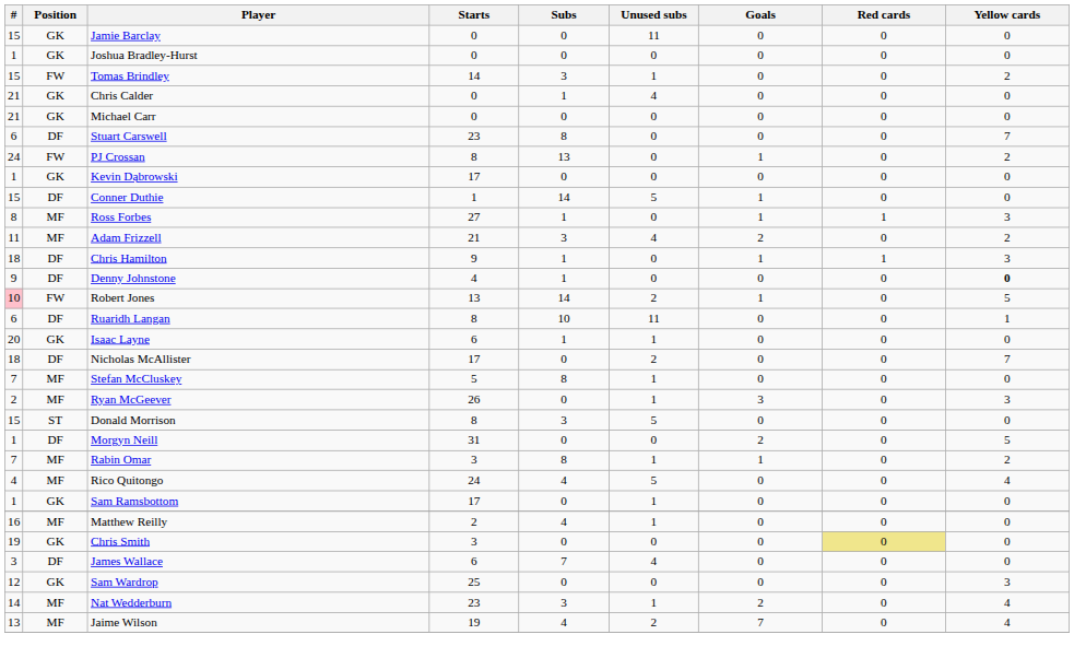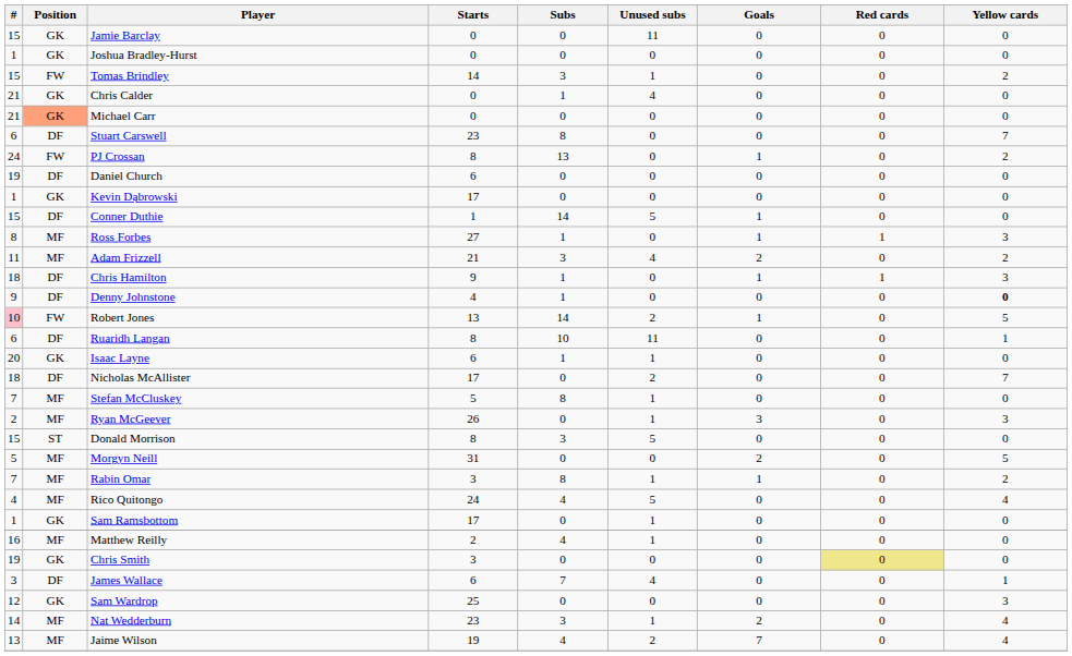 <table class="wikitable sortable" style="font-size:90%; text-align:center">
 <tr>
 <th>#</th>
 <th style="width:70px">Position</th>
 <th style="width:400px">Player</th>
 <th style="width:100px">Starts</th>
 <th style="width:100px">Subs</th>
 <th style="width:100px">Unused subs</th>
 <th style="width:140px">Goals </th>
 <th style="width:140px">Red cards </th>
 <th style="width:140px">Yellow cards </th>
 </tr>
 <tr>
 <td>15</td>
 <td>GK</td>
 <td style="text-align:left"> <a href='#'>Jamie Barclay</a></td>
 <td>0</td>
 <td>0</td>
 <td>11</td>
 <td>0</td>
 <td>0</td>
 <td>0</td>
 </tr>
 <tr>
 <td>1</td>
 <td>GK</td>
 <td style="text-align:left"> Joshua Bradley-Hurst</td>
 <td>0</td>
 <td>0</td>
 <td>0</td>
 <td>0</td>
 <td>0</td>
 <td>0</td>
 </tr>
 <tr>
 <td>15</td>
 <td>FW</td>
 <td style="text-align:left"> <a href='#'>Tomas Brindley</a></td>
 <td>14</td>
 <td>3</td>
 <td>1</td>
 <td>0</td>
 <td>0</td>
 <td>2</td>
 </tr>
 <tr>
 <td>21</td>
 <td>GK</td>
 <td style="text-align:left"> Chris Calder</td>
 <td>0</td>
 <td>1</td>
 <td>4</td>
 <td>0</td>
 <td>0</td>
 <td>0</td>
 </tr>
 <tr>
 <td>21</td>
-<td>GK</td>
+<td style="background: lightsalmon;">GK</td>
 <td style="text-align:left"> Michael Carr</td>
 <td>0</td>
 <td>0</td>
 <td>0</td>
 <td>0</td>
 <td>0</td>
 <td>0</td>
 </tr>
 <tr>
 <td>6</td>
 <td>DF</td>
 <td style="text-align:left"> <a href='#'>Stuart Carswell</a></td>
 <td>23</td>
 <td>8</td>
 <td>0</td>
 <td>0</td>
 <td>0</td>
 <td>7</td>
 </tr>
 <tr>
 <td>24</td>
 <td>FW</td>
 <td style="text-align:left"> <a href='#'>PJ Crossan</a></td>
 <td>8</td>
 <td>13</td>
 <td>0</td>
 <td>1</td>
 <td>0</td>
 <td>2</td>
+</tr>
+<tr>
+<td>19</td>
+<td>DF</td>
+<td style="text-align:left"> Daniel Church</td>
+<td>6</td>
+<td>0</td>
+<td>0</td>
+<td>0</td>
+<td>0</td>
+<td>0</td>
 </tr>
 <tr>
 <td>1</td>
 <td>GK</td>
 <td style="text-align:left"> <a href='#'>Kevin Dąbrowski</a></td>
 <td>17</td>
 <td>0</td>
 <td>0</td>
 <td>0</td>
 <td>0</td>
 <td>0</td>
 </tr>
 <tr>
 <td>15</td>
 <td>DF</td>
 <td style="text-align:left"> <a href='#'>Conner Duthie</a></td>
 <td>1</td>
 <td>14</td>
 <td>5</td>
 <td>1</td>
 <td>0</td>
 <td>0</td>
 </tr>
 <tr>
 <td>8</td>
 <td>MF</td>
 <td style="text-align:left"> <a href='#'>Ross Forbes</a></td>
 <td>27</td>
 <td>1</td>
 <td>0</td>
 <td>1</td>
 <td>1</td>
 <td>3</td>
 </tr>
 <tr>
 <td>11</td>
 <td>MF</td>
 <td style="text-align:left"> <a href='#'>Adam Frizzell</a></td>
 <td>21</td>
 <td>3</td>
 <td>4</td>
 <td>2</td>
 <td>0</td>
 <td>2</td>
 </tr>
 <tr>
 <td>18</td>
 <td>DF</td>
 <td style="text-align:left"> <a href='#'>Chris Hamilton</a></td>
 <td>9</td>
 <td>1</td>
 <td>0</td>
 <td>1</td>
 <td>1</td>
 <td>3</td>
 </tr>
 <tr>
 <td>9</td>
 <td>DF</td>
 <td style="text-align:left"> <a href='#'>Denny Johnstone</a></td>
 <td>4</td>
 <td>1</td>
 <td>0</td>
 <td>0</td>
 <td>0</td>
 <td><strong>0</strong></td>
 </tr>
 <tr>
 <td style="background: pink;">10</td>
 <td>FW</td>
 <td style="text-align:left"> Robert Jones</td>
 <td>13</td>
 <td>14</td>
 <td>2</td>
 <td>1</td>
 <td>0</td>
 <td>5</td>
 </tr>
 <tr>
 <td>6</td>
 <td>DF</td>
 <td style="text-align:left"> <a href='#'>Ruaridh Langan</a></td>
 <td>8</td>
 <td>10</td>
 <td>11</td>
 <td>0</td>
 <td>0</td>
 <td>1</td>
 </tr>
 <tr>
 <td>20</td>
 <td>GK</td>
 <td style="text-align:left"> <a href='#'>Isaac Layne</a></td>
 <td>6</td>
 <td>1</td>
 <td>1</td>
 <td>0</td>
 <td>0</td>
 <td>0</td>
 </tr>
 <tr>
 <td>18</td>
 <td>DF</td>
 <td style="text-align:left"> Nicholas McAllister</td>
 <td>17</td>
 <td>0</td>
 <td>2</td>
 <td>0</td>
 <td>0</td>
 <td>7</td>
 </tr>
 <tr>
 <td>7</td>
 <td>MF</td>
 <td style="text-align:left"> <a href='#'>Stefan McCluskey</a></td>
 <td>5</td>
 <td>8</td>
 <td>1</td>
 <td>0</td>
 <td>0</td>
 <td>0</td>
 </tr>
 <tr>
 <td>2</td>
 <td>MF</td>
 <td style="text-align:left"> <a href='#'>Ryan McGeever</a></td>
 <td>26</td>
 <td>0</td>
 <td>1</td>
 <td>3</td>
 <td>0</td>
 <td>3</td>
 </tr>
 <tr>
 <td>15</td>
 <td>ST</td>
 <td style="text-align:left"> Donald Morrison</td>
 <td>8</td>
 <td>3</td>
 <td>5</td>
 <td>0</td>
 <td>0</td>
 <td>0</td>
 </tr>
 <tr>
-<td>1</td>
-<td>DF</td>
+<td>5</td>
+<td>MF</td>
 <td style="text-align:left"> <a href='#'>Morgyn Neill</a></td>
 <td>31</td>
 <td>0</td>
 <td>0</td>
 <td>2</td>
 <td>0</td>
 <td>5</td>
 </tr>
 <tr>
 <td>7</td>
 <td>MF</td>
 <td style="text-align:left"> <a href='#'>Rabin Omar</a></td>
 <td>3</td>
 <td>8</td>
 <td>1</td>
 <td>1</td>
 <td>0</td>
 <td>2</td>
 </tr>
 <tr>
 <td>4</td>
 <td>MF</td>
 <td style="text-align:left"> Rico Quitongo</td>
 <td>24</td>
 <td>4</td>
 <td>5</td>
 <td>0</td>
 <td>0</td>
 <td>4</td>
 </tr>
 <tr>
 <td>1</td>
 <td>GK</td>
 <td style="text-align:left"> <a href='#'>Sam Ramsbottom</a></td>
 <td>17</td>
 <td>0</td>
 <td>1</td>
 <td>0</td>
 <td>0</td>
 <td>0</td>
 </tr>
 <tr>
 </tr>
 <tr>
 <td>16</td>
 <td>MF</td>
 <td style="text-align:left"> Matthew Reilly</td>
 <td>2</td>
 <td>4</td>
 <td>1</td>
 <td>0</td>
 <td>0</td>
 <td>0</td>
 </tr>
 <tr>
 <td>19</td>
 <td>GK</td>
 <td style="text-align:left"> <a href='#'>Chris Smith</a></td>
 <td>3</td>
 <td>0</td>
 <td>0</td>
 <td>0</td>
 <td style="background: khaki;">0</td>
 <td>0</td>
 </tr>
 <tr>
 <td>3</td>
 <td>DF</td>
 <td style="text-align:left"> <a href='#'>James Wallace</a></td>
 <td>6</td>
 <td>7</td>
 <td>4</td>
 <td>0</td>
 <td>0</td>
-<td>0</td>
+<td>1</td>
 </tr>
 <tr>
 <td>12</td>
 <td>GK</td>
 <td style="text-align:left"> <a href='#'>Sam Wardrop</a></td>
 <td>25</td>
 <td>0</td>
 <td>0</td>
 <td>0</td>
 <td>0</td>
 <td>3</td>
 </tr>
 <tr>
 <td>14</td>
 <td>MF</td>
 <td style="text-align:left"> <a href='#'>Nat Wedderburn</a></td>
 <td>23</td>
 <td>3</td>
 <td>1</td>
 <td>2</td>
 <td>0</td>
 <td>4</td>
 </tr>
 <tr>
 <td>13</td>
 <td>MF</td>
 <td style="text-align:left"> Jaime Wilson</td>
 <td>19</td>
 <td>4</td>
 <td>2</td>
 <td>7</td>
 <td>0</td>
 <td>4</td>
 </tr>
 <tr>
 </tr>
 </table>
